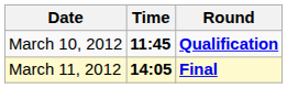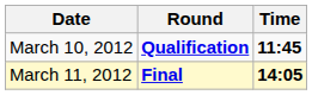 <table class="wikitable">
 <tr>
 <th>Date</th>
+<th>Round</th>
 <th>Time</th>
-<th>Round</th>
 </tr>
 <tr>
 <td>March 10, 2012</td>
+<td><strong><a href='#'>Qualification</a></strong></td>
 <td><strong>11:45</strong></td>
-<td><strong><a href='#'>Qualification</a></strong></td>
 </tr>
 <tr style=background:lemonchiffon>
 <td>March 11, 2012</td>
+<td><strong><a href='#'>Final</a></strong></td>
 <td><strong>14:05</strong></td>
-<td><strong><a href='#'>Final</a></strong></td>
 </tr>
 </table>
